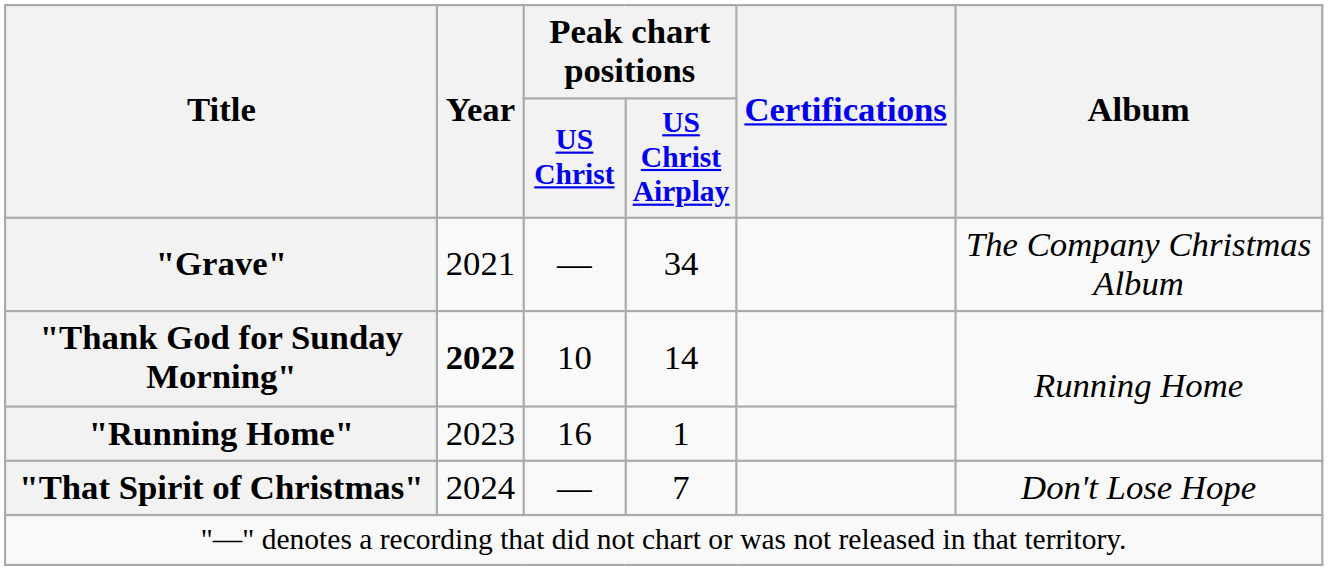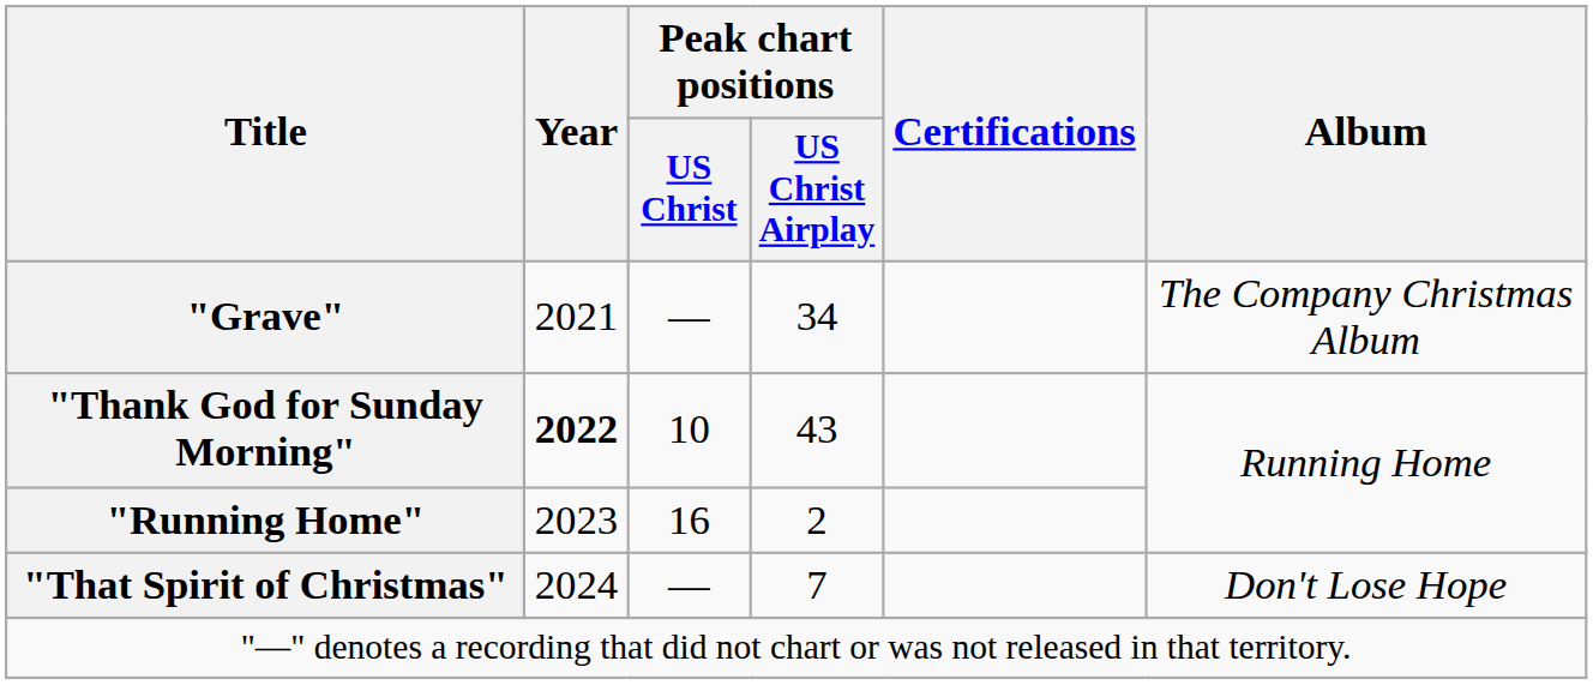 <table class="wikitable plainrowheaders" style="text-align:center;">
 <tr>
 <th rowspan="2" scope="col" style="width:12em;">Title</th>
 <th rowspan="2">Year</th>
 <th colspan="2">Peak chart positions</th>
 <th rowspan="2"><a href='#'>Certifications</a></th>
 <th rowspan="2">Album</th>
 </tr>
 <tr>
 <th scope="col" style="width:3em;font-size:85%;"><a href='#'>US<br>Christ</a><br></th>
 <th scope="col" style="width:3em;font-size:85%;"><a href='#'>US<br>Christ<br>Airplay</a><br></th>
 </tr>
 <tr>
 <th scope="row">"Grave"</th>
 <td>2021</td>
 <td>—</td>
 <td>34</td>
 <td></td>
 <td><em>The Company Christmas Album</em></td>
 </tr>
 <tr>
 <th scope="row">"Thank God for Sunday Morning"</th>
 <td><strong>2022</strong></td>
 <td>10</td>
-<td>14</td>
+<td>43</td>
 <td></td>
 <td rowspan="2"><em>Running Home</em></td>
 </tr>
 <tr>
 <th scope="row">"Running Home"</th>
 <td>2023</td>
 <td>16</td>
-<td>1</td>
+<td>2</td>
 <td></td>
 </tr>
 <tr>
 <th scope="row">"That Spirit of Christmas"</th>
 <td>2024</td>
 <td>—</td>
 <td>7</td>
 <td></td>
 <td><em>Don't Lose Hope</em></td>
 </tr>
 <tr>
 <td colspan="12" style="font-size:85%">"—" denotes a recording that did not chart or was not released in that territory.</td>
 </tr>
 </table>
